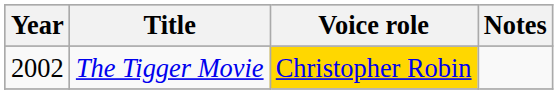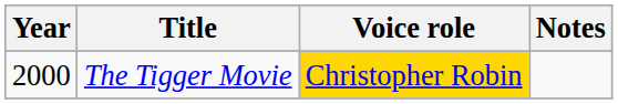 <table class="wikitable">
 <tr>
 <th>Year</th>
 <th>Title</th>
 <th>Voice role</th>
 <th>Notes</th>
 </tr>
 <tr>
-<td>2002</td>
+<td>2000</td>
 <td><em><a href='#'>The Tigger Movie</a></em></td>
 <td style="background: gold;"><a href='#'>Christopher Robin</a></td>
 <td></td>
 </tr>
 </table>
